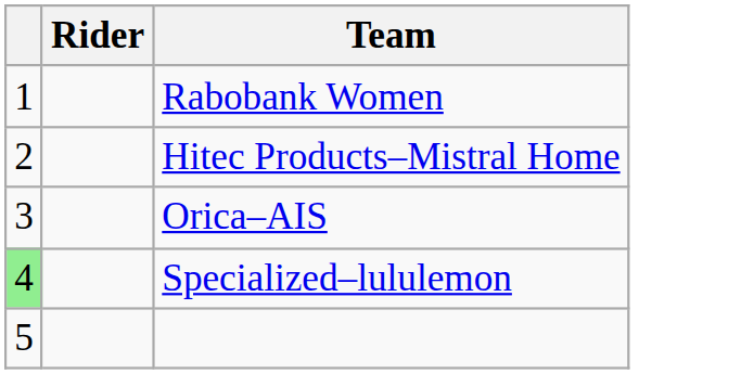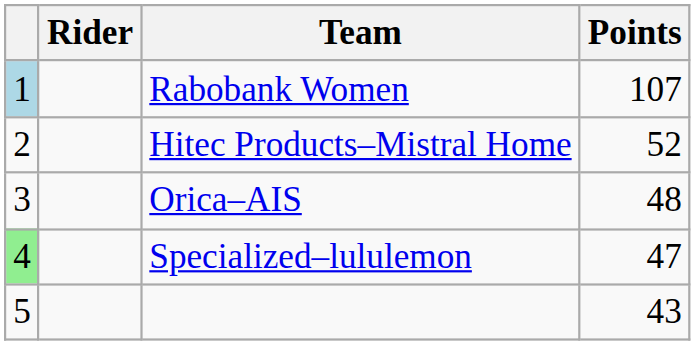 <table class="wikitable">
 <tr>
 <th></th>
 <th>Rider</th>
 <th>Team</th>
+<th>Points</th>
 </tr>
 <tr>
-<td>1</td>
+<td style="background: lightblue;">1</td>
 <td>  </td>
 <td><a href='#'>Rabobank Women</a></td>
+<td style="text-align:right;">107</td>
 </tr>
 <tr>
 <td>2</td>
 <td></td>
 <td><a href='#'>Hitec Products–Mistral Home</a></td>
+<td style="text-align:right;">52</td>
 </tr>
 <tr>
 <td>3</td>
 <td></td>
 <td><a href='#'>Orica–AIS</a></td>
+<td style="text-align:right;">48</td>
 </tr>
 <tr>
 <td style="background: lightgreen;">4</td>
 <td></td>
 <td><a href='#'>Specialized–lululemon</a></td>
+<td style="text-align:right;">47</td>
 </tr>
 <tr>
 <td>5</td>
 <td></td>
 <td></td>
+<td style="text-align:right;">43</td>
 </tr>
 </table>
